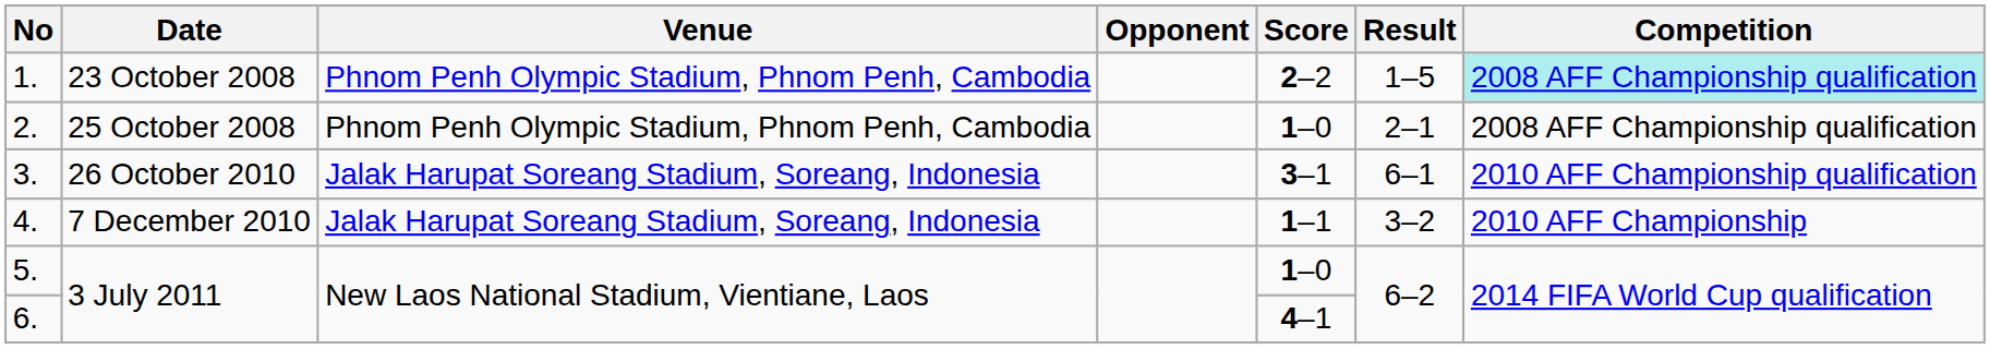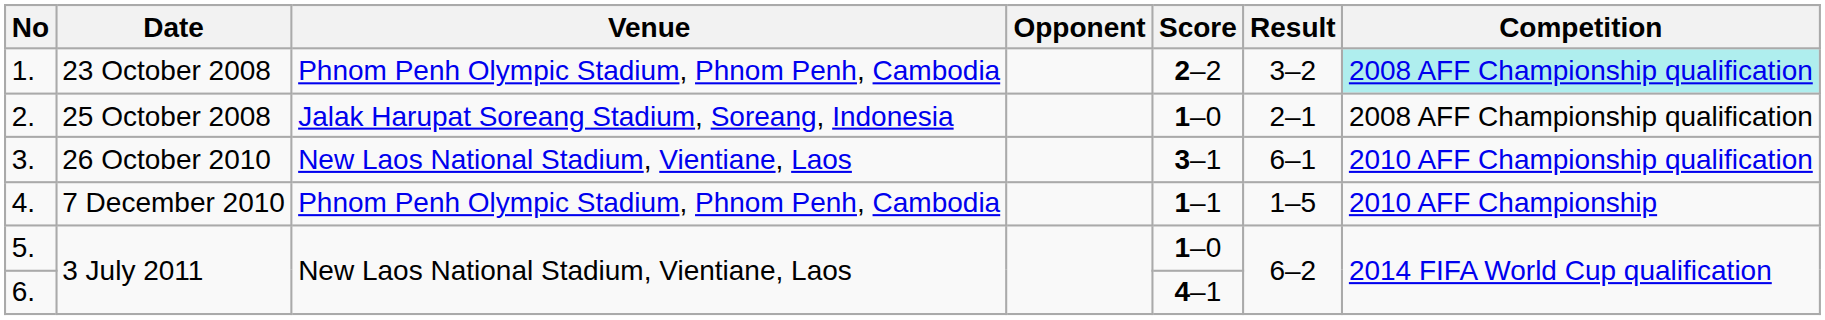 <table class="wikitable" style="font-size:85%;">
 <tr>
 <th>No</th>
 <th>Date</th>
 <th>Venue</th>
 <th>Opponent</th>
 <th>Score</th>
 <th>Result</th>
 <th>Competition</th>
 </tr>
 <tr>
 <td>1.</td>
 <td>23 October 2008</td>
 <td><a href='#'>Phnom Penh Olympic Stadium</a>, <a href='#'>Phnom Penh</a>, <a href='#'>Cambodia</a></td>
 <td></td>
 <td align=center><strong>2</strong>–2</td>
-<td align=center>1–5</td>
+<td align=center>3–2</td>
 <td style="background: paleturquoise;"><a href='#'>2008 AFF Championship qualification</a></td>
 </tr>
 <tr>
 <td>2.</td>
 <td>25 October 2008</td>
-<td>Phnom Penh Olympic Stadium, Phnom Penh, Cambodia</td>
+<td><a href='#'>Jalak Harupat Soreang Stadium</a>, <a href='#'>Soreang</a>, <a href='#'>Indonesia</a></td>
 <td></td>
 <td align=center><strong>1</strong>–0</td>
 <td align=center>2–1</td>
 <td>2008 AFF Championship qualification</td>
 </tr>
 <tr>
 <td>3.</td>
 <td>26 October 2010</td>
-<td><a href='#'>Jalak Harupat Soreang Stadium</a>, <a href='#'>Soreang</a>, <a href='#'>Indonesia</a></td>
+<td><a href='#'>New Laos National Stadium</a>, <a href='#'>Vientiane</a>, <a href='#'>Laos</a></td>
 <td></td>
 <td align=center><strong>3</strong>–1</td>
 <td align=center>6–1</td>
 <td><a href='#'>2010 AFF Championship qualification</a></td>
 </tr>
 <tr>
 <td>4.</td>
 <td>7 December 2010</td>
-<td><a href='#'>Jalak Harupat Soreang Stadium</a>, <a href='#'>Soreang</a>, <a href='#'>Indonesia</a></td>
+<td><a href='#'>Phnom Penh Olympic Stadium</a>, <a href='#'>Phnom Penh</a>, <a href='#'>Cambodia</a></td>
 <td></td>
 <td align=center><strong>1</strong>–1</td>
-<td align=center>3–2</td>
+<td align=center>1–5</td>
 <td><a href='#'>2010 AFF Championship</a></td>
 </tr>
 <tr>
 <td>5.</td>
 <td rowspan="2">3 July 2011</td>
 <td rowspan="2">New Laos National Stadium, Vientiane, Laos</td>
 <td rowspan="2"></td>
 <td align=center><strong>1</strong>–0</td>
 <td rowspan="2" style="text-align:center">6–2</td>
 <td rowspan="2"><a href='#'>2014 FIFA World Cup qualification</a></td>
 </tr>
 <tr>
 <td>6.</td>
 <td align=center><strong>4</strong>–1</td>
 </tr>
 </table>
